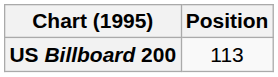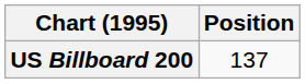 <table class="wikitable plainrowheaders" style="text-align:center">
 <tr>
 <th scope="col">Chart (1995)</th>
 <th scope="col">Position</th>
 </tr>
 <tr>
 <th scope="row">US <em>Billboard</em> 200</th>
-<td>113</td>
+<td>137</td>
 </tr>
 </table>
